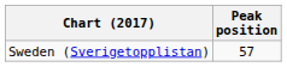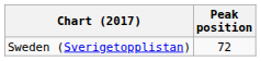 <table class="wikitable">
 <tr>
 <th>Chart (2017)</th>
 <th>Peak<br>position</th>
 </tr>
 <tr>
 <td>Sweden (<a href='#'>Sverigetopplistan</a>)</td>
-<td align="center">57</td>
+<td align="center">72</td>
 </tr>
 </table>
